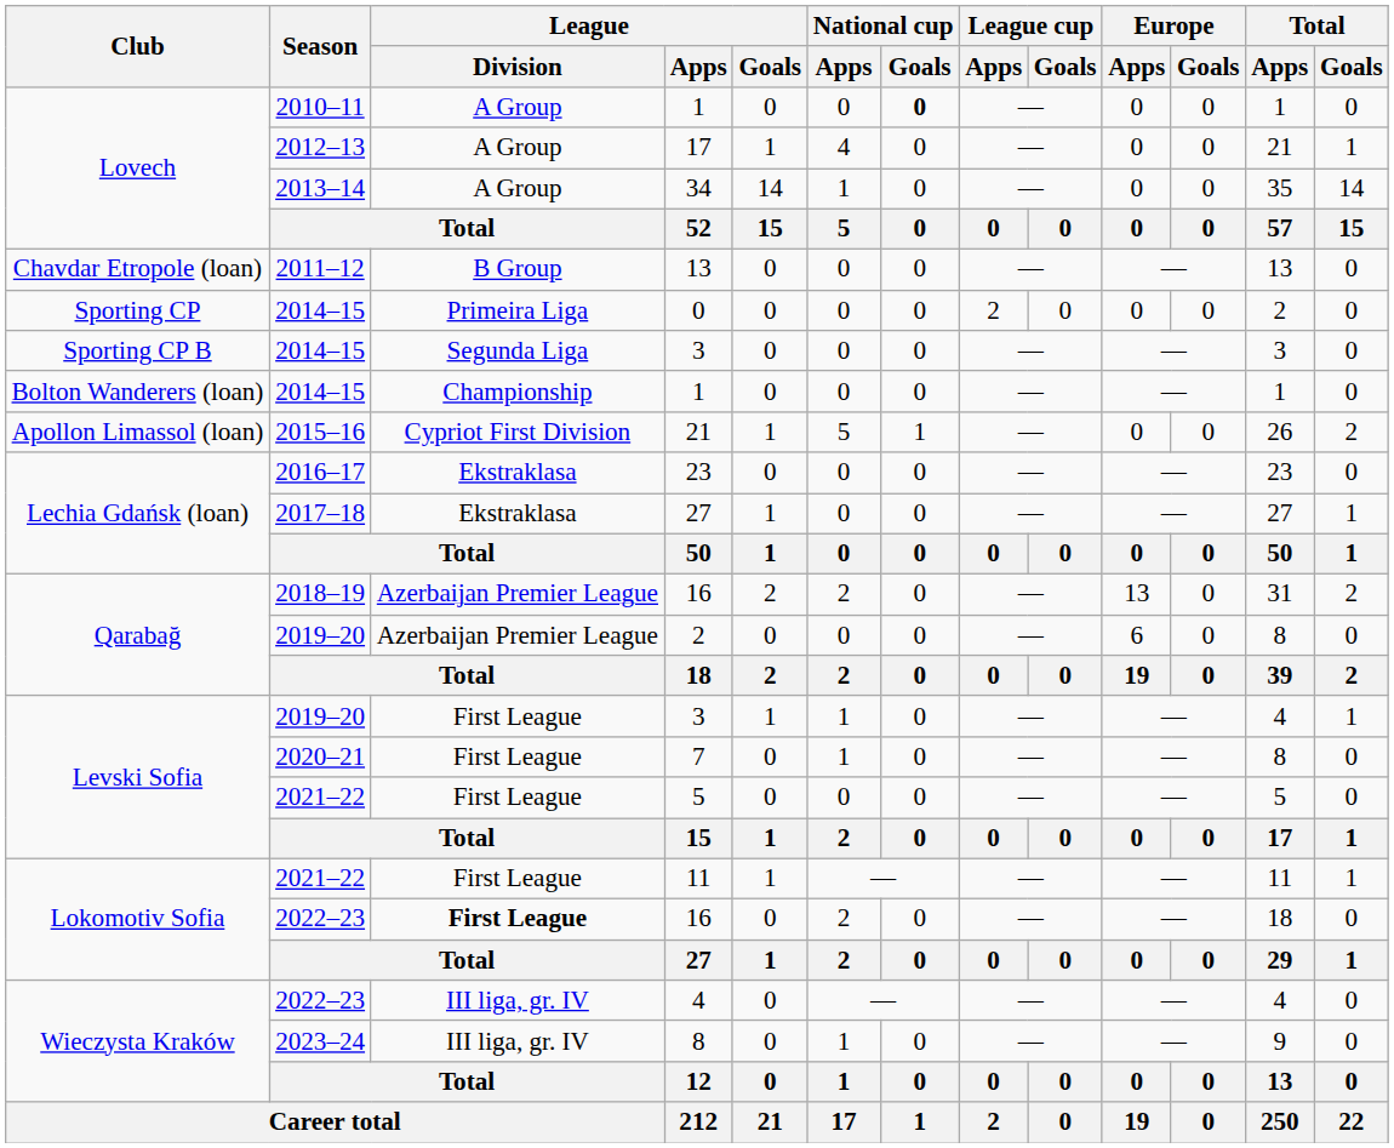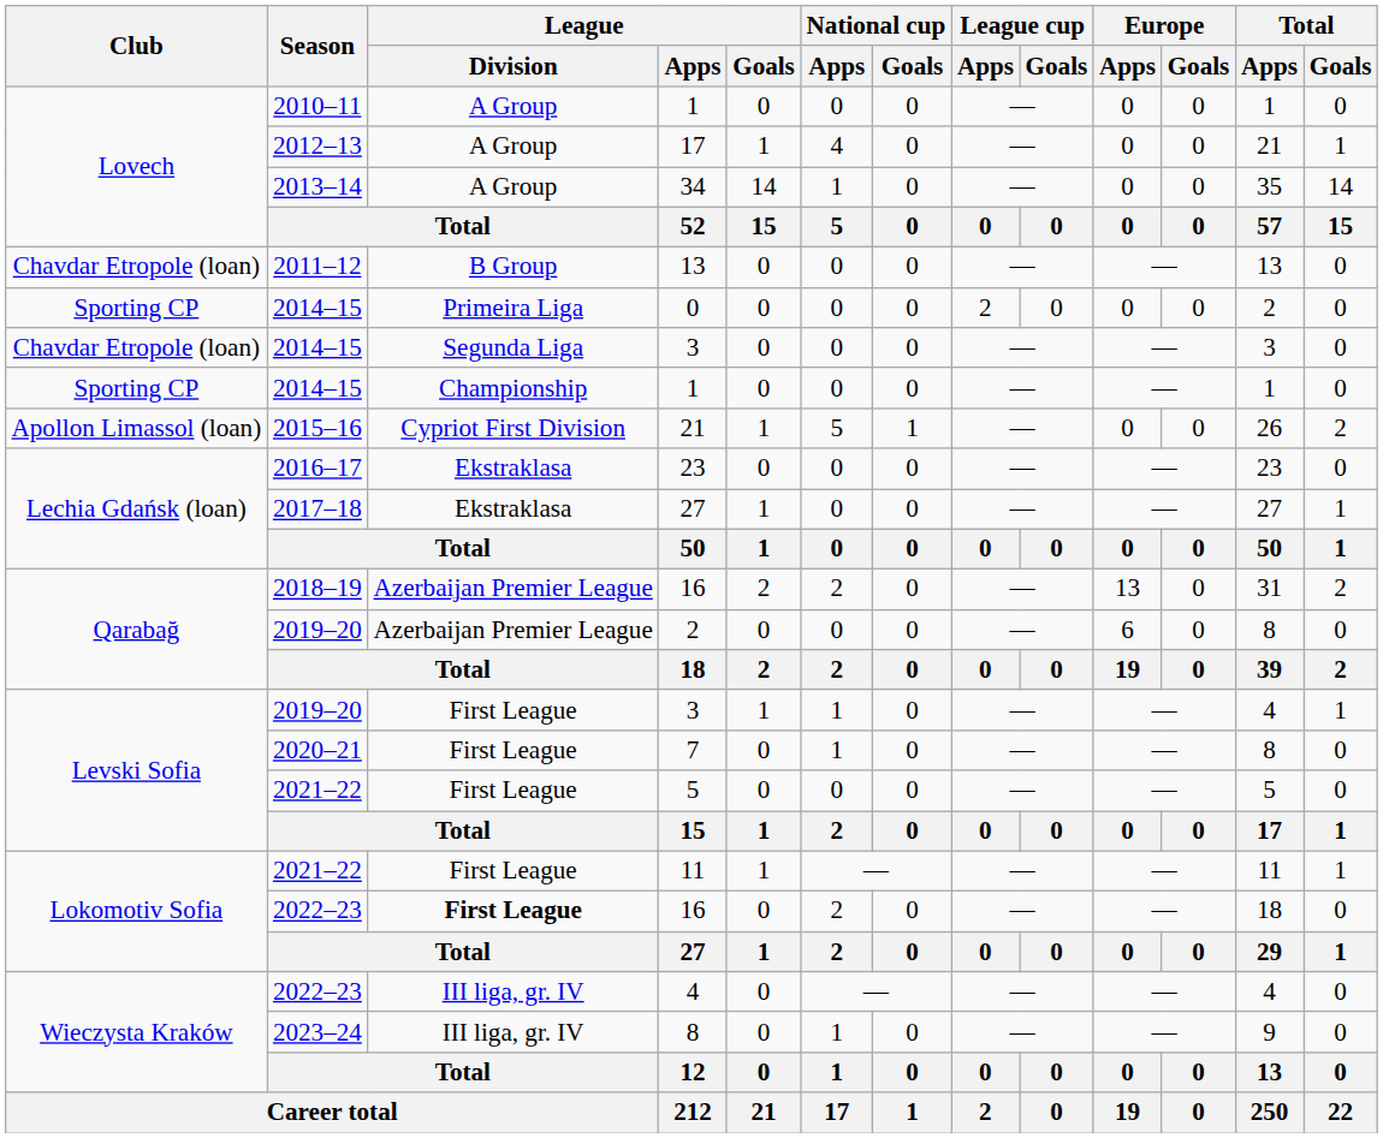 <table class="wikitable" style="text-align: center;">
 <tr>
 <th rowspan="2">Club</th>
 <th rowspan="2">Season</th>
 <th colspan="3">League</th>
 <th colspan="2">National cup</th>
 <th colspan="2">League cup</th>
 <th colspan="2">Europe</th>
 <th colspan="2">Total</th>
 </tr>
 <tr>
 <th>Division</th>
 <th>Apps</th>
 <th>Goals</th>
 <th>Apps</th>
 <th>Goals</th>
 <th>Apps</th>
 <th>Goals</th>
 <th>Apps</th>
 <th>Goals</th>
 <th>Apps</th>
 <th>Goals</th>
 </tr>
 <tr>
 <td rowspan="4"><a href='#'>Lovech</a></td>
 <td><a href='#'>2010–11</a></td>
 <td><a href='#'>A Group</a></td>
 <td>1</td>
 <td>0</td>
 <td>0</td>
-<td><strong>0</strong></td>
+<td>0</td>
 <td colspan="2">—</td>
 <td>0</td>
 <td>0</td>
 <td>1</td>
 <td>0</td>
 </tr>
 <tr>
 <td><a href='#'>2012–13</a></td>
 <td>A Group</td>
 <td>17</td>
 <td>1</td>
 <td>4</td>
 <td>0</td>
 <td colspan="2">—</td>
 <td>0</td>
 <td>0</td>
 <td>21</td>
 <td>1</td>
 </tr>
 <tr>
 <td><a href='#'>2013–14</a></td>
 <td>A Group</td>
 <td>34</td>
 <td>14</td>
 <td>1</td>
 <td>0</td>
 <td colspan="2">—</td>
 <td>0</td>
 <td>0</td>
 <td>35</td>
 <td>14</td>
 </tr>
 <tr>
 <th colspan="2">Total</th>
 <th>52</th>
 <th>15</th>
 <th>5</th>
 <th>0</th>
 <th>0</th>
 <th>0</th>
 <th>0</th>
 <th>0</th>
 <th>57</th>
 <th>15</th>
 </tr>
 <tr>
 <td><a href='#'>Chavdar Etropole</a> (loan)</td>
 <td><a href='#'>2011–12</a></td>
 <td><a href='#'>B Group</a></td>
 <td>13</td>
 <td>0</td>
 <td>0</td>
 <td>0</td>
 <td colspan="2">—</td>
 <td colspan="2">—</td>
 <td>13</td>
 <td>0</td>
 </tr>
 <tr>
 <td><a href='#'>Sporting CP</a></td>
 <td><a href='#'>2014–15</a></td>
 <td><a href='#'>Primeira Liga</a></td>
 <td>0</td>
 <td>0</td>
 <td>0</td>
 <td>0</td>
 <td>2</td>
 <td>0</td>
 <td>0</td>
 <td>0</td>
 <td>2</td>
 <td>0</td>
 </tr>
 <tr>
-<td><a href='#'>Sporting CP B</a></td>
+<td><a href='#'>Chavdar Etropole</a> (loan)</td>
 <td><a href='#'>2014–15</a></td>
 <td><a href='#'>Segunda Liga</a></td>
 <td>3</td>
 <td>0</td>
 <td>0</td>
 <td>0</td>
 <td colspan="2">—</td>
 <td colspan="2">—</td>
 <td>3</td>
 <td>0</td>
 </tr>
 <tr>
-<td><a href='#'>Bolton Wanderers</a> (loan)</td>
+<td><a href='#'>Sporting CP</a></td>
 <td><a href='#'>2014–15</a></td>
 <td><a href='#'>Championship</a></td>
 <td>1</td>
 <td>0</td>
 <td>0</td>
 <td>0</td>
 <td colspan="2">—</td>
 <td colspan="2">—</td>
 <td>1</td>
 <td>0</td>
 </tr>
 <tr>
 <td><a href='#'>Apollon Limassol</a> (loan)</td>
 <td><a href='#'>2015–16</a></td>
 <td><a href='#'>Cypriot First Division</a></td>
 <td>21</td>
 <td>1</td>
 <td>5</td>
 <td>1</td>
 <td colspan="2">—</td>
 <td>0</td>
 <td>0</td>
 <td>26</td>
 <td>2</td>
 </tr>
 <tr>
 <td rowspan="3"><a href='#'>Lechia Gdańsk</a> (loan)</td>
 <td><a href='#'>2016–17</a></td>
 <td><a href='#'>Ekstraklasa</a></td>
 <td>23</td>
 <td>0</td>
 <td>0</td>
 <td>0</td>
 <td colspan="2">—</td>
 <td colspan="2">—</td>
 <td>23</td>
 <td>0</td>
 </tr>
 <tr>
 <td><a href='#'>2017–18</a></td>
 <td>Ekstraklasa</td>
 <td>27</td>
 <td>1</td>
 <td>0</td>
 <td>0</td>
 <td colspan="2">—</td>
 <td colspan="2">—</td>
 <td>27</td>
 <td>1</td>
 </tr>
 <tr>
 <th colspan="2">Total</th>
 <th>50</th>
 <th>1</th>
 <th>0</th>
 <th>0</th>
 <th>0</th>
 <th>0</th>
 <th>0</th>
 <th>0</th>
 <th>50</th>
 <th>1</th>
 </tr>
 <tr>
 <td rowspan="3"><a href='#'>Qarabağ</a></td>
 <td><a href='#'>2018–19</a></td>
 <td><a href='#'>Azerbaijan Premier League</a></td>
 <td>16</td>
 <td>2</td>
 <td>2</td>
 <td>0</td>
 <td colspan="2">—</td>
 <td>13</td>
 <td>0</td>
 <td>31</td>
 <td>2</td>
 </tr>
 <tr>
 <td><a href='#'>2019–20</a></td>
 <td>Azerbaijan Premier League</td>
 <td>2</td>
 <td>0</td>
 <td>0</td>
 <td>0</td>
 <td colspan="2">—</td>
 <td>6</td>
 <td>0</td>
 <td>8</td>
 <td>0</td>
 </tr>
 <tr>
 <th colspan="2">Total</th>
 <th>18</th>
 <th>2</th>
 <th>2</th>
 <th>0</th>
 <th>0</th>
 <th>0</th>
 <th>19</th>
 <th>0</th>
 <th>39</th>
 <th>2</th>
 </tr>
 <tr>
 <td rowspan="4"><a href='#'>Levski Sofia</a></td>
 <td><a href='#'>2019–20</a></td>
 <td>First League</td>
 <td>3</td>
 <td>1</td>
 <td>1</td>
 <td>0</td>
 <td colspan="2">—</td>
 <td colspan="2">—</td>
 <td>4</td>
 <td>1</td>
 </tr>
 <tr>
 <td><a href='#'>2020–21</a></td>
 <td>First League</td>
 <td>7</td>
 <td>0</td>
 <td>1</td>
 <td>0</td>
 <td colspan="2">—</td>
 <td colspan="2">—</td>
 <td>8</td>
 <td>0</td>
 </tr>
 <tr>
 <td><a href='#'>2021–22</a></td>
 <td>First League</td>
 <td>5</td>
 <td>0</td>
 <td>0</td>
 <td>0</td>
 <td colspan="2">—</td>
 <td colspan="2">—</td>
 <td>5</td>
 <td>0</td>
 </tr>
 <tr>
 <th colspan="2">Total</th>
 <th>15</th>
 <th>1</th>
 <th>2</th>
 <th>0</th>
 <th>0</th>
 <th>0</th>
 <th>0</th>
 <th>0</th>
 <th>17</th>
 <th>1</th>
 </tr>
 <tr>
 <td rowspan="3"><a href='#'>Lokomotiv Sofia</a></td>
 <td><a href='#'>2021–22</a></td>
 <td>First League</td>
 <td>11</td>
 <td>1</td>
 <td colspan="2">—</td>
 <td colspan="2">—</td>
 <td colspan="2">—</td>
 <td>11</td>
 <td>1</td>
 </tr>
 <tr>
 <td><a href='#'>2022–23</a></td>
 <td><strong>First League</strong></td>
 <td>16</td>
 <td>0</td>
 <td>2</td>
 <td>0</td>
 <td colspan="2">—</td>
 <td colspan="2">—</td>
 <td>18</td>
 <td>0</td>
 </tr>
 <tr>
 <th colspan="2">Total</th>
 <th>27</th>
 <th>1</th>
 <th>2</th>
 <th>0</th>
 <th>0</th>
 <th>0</th>
 <th>0</th>
 <th>0</th>
 <th>29</th>
 <th>1</th>
 </tr>
 <tr>
 <td rowspan="3"><a href='#'>Wieczysta Kraków</a></td>
 <td><a href='#'>2022–23</a></td>
 <td><a href='#'>III liga, gr. IV</a></td>
 <td>4</td>
 <td>0</td>
 <td colspan="2">—</td>
 <td colspan="2">—</td>
 <td colspan="2">—</td>
 <td>4</td>
 <td>0</td>
 </tr>
 <tr>
 <td><a href='#'>2023–24</a></td>
 <td>III liga, gr. IV</td>
 <td>8</td>
 <td>0</td>
 <td>1</td>
 <td>0</td>
 <td colspan="2">—</td>
 <td colspan="2">—</td>
 <td>9</td>
 <td>0</td>
 </tr>
 <tr>
 <th colspan="2">Total</th>
 <th>12</th>
 <th>0</th>
 <th>1</th>
 <th>0</th>
 <th>0</th>
 <th>0</th>
 <th>0</th>
 <th>0</th>
 <th>13</th>
 <th>0</th>
 </tr>
 <tr>
 <th colspan="3">Career total</th>
 <th>212</th>
 <th>21</th>
 <th>17</th>
 <th>1</th>
 <th>2</th>
 <th>0</th>
 <th>19</th>
 <th>0</th>
 <th>250</th>
 <th>22</th>
 </tr>
 </table>
